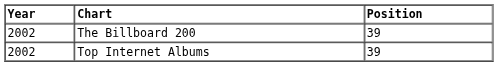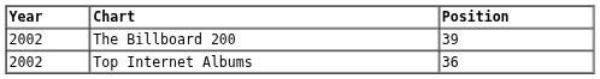 <table border=1 cellspacing=0 cellpadding=2 width="550px">
 <tr>
 <th align="left">Year</th>
 <th align="left">Chart</th>
 <th align="left">Position</th>
 </tr>
 <tr>
 <td align="left">2002</td>
 <td align="left">The Billboard 200</td>
 <td align="left">39</td>
 </tr>
 <tr>
 <td align="left">2002</td>
 <td align="left">Top Internet Albums</td>
-<td align="left">39</td>
+<td align="left">36</td>
 </tr>
 <tr>
 </tr>
 </table>
